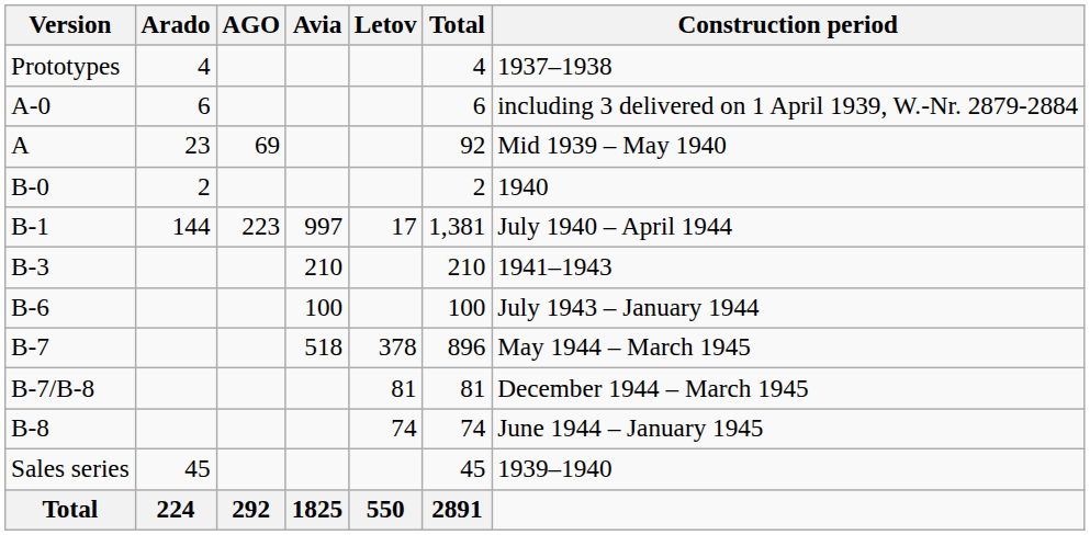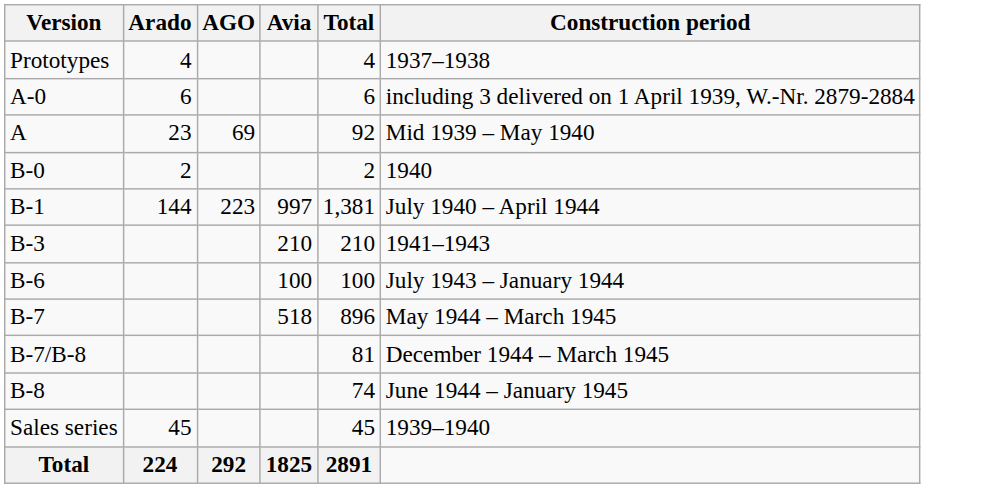 <table class="wikitable">
 <tr>
 <th>Version</th>
 <th>Arado</th>
 <th>AGO</th>
 <th>Avia</th>
-<th>Letov</th>
 <th>Total</th>
 <th>Construction period</th>
 </tr>
 <tr>
 <td>Prototypes</td>
 <td align="right">4</td>
-<td> </td>
 <td> </td>
 <td> </td>
 <td align="right">4</td>
 <td align="left">1937–1938</td>
 </tr>
 <tr>
 <td>A-0</td>
 <td align="right">6</td>
 <td> </td>
 <td> </td>
-<td> </td>
 <td align="right">6</td>
 <td align="left">including 3 delivered on 1 April 1939, W.-Nr. 2879-2884</td>
 </tr>
 <tr>
 <td>A</td>
 <td align="right">23</td>
 <td align="right">69</td>
 <td> </td>
-<td> </td>
 <td align="right">92</td>
 <td align="left">Mid 1939 – May 1940</td>
 </tr>
 <tr>
 <td>B-0</td>
 <td align="right">2</td>
-<td> </td>
 <td> </td>
 <td> </td>
 <td align="right">2</td>
 <td align="left">1940</td>
 </tr>
 <tr>
 <td>B-1</td>
 <td align="right">144</td>
 <td align="right">223</td>
 <td align="right">997</td>
-<td align="right">17</td>
 <td align="right">1,381</td>
 <td align="left">July 1940 – April 1944</td>
 </tr>
 <tr>
 <td>B-3</td>
 <td> </td>
 <td> </td>
 <td align="right">210</td>
-<td> </td>
 <td align="right">210</td>
 <td align="left">1941–1943</td>
 </tr>
 <tr>
 <td>B-6</td>
 <td> </td>
 <td> </td>
 <td align="right">100</td>
-<td> </td>
 <td align="right">100</td>
 <td align="left">July 1943 – January 1944</td>
 </tr>
 <tr>
 <td>B-7</td>
 <td> </td>
 <td> </td>
 <td align="right">518</td>
-<td align="right">378</td>
 <td align="right">896</td>
 <td align="left">May 1944 – March 1945</td>
 </tr>
 <tr>
 <td>B-7/B-8</td>
 <td></td>
 <td></td>
 <td></td>
 <td align="right">81</td>
-<td align="right">81</td>
 <td align="left">December 1944 – March 1945</td>
 </tr>
 <tr>
 <td>B-8</td>
 <td></td>
 <td></td>
 <td></td>
 <td align="right">74</td>
-<td align="right">74</td>
 <td align="left">June 1944 – January 1945</td>
 </tr>
 <tr>
 <td>Sales series</td>
 <td align="right">45</td>
-<td> </td>
 <td> </td>
 <td> </td>
 <td align="right">45</td>
 <td align="left">1939–1940</td>
 </tr>
 <tr>
 <th>Total</th>
 <th>224</th>
 <th>292</th>
 <th>1825</th>
-<th>550</th>
 <th>2891</th>
 <td></td>
 </tr>
 </table>
